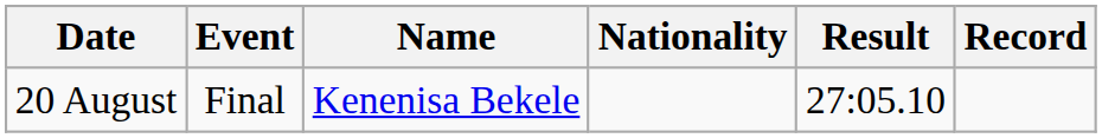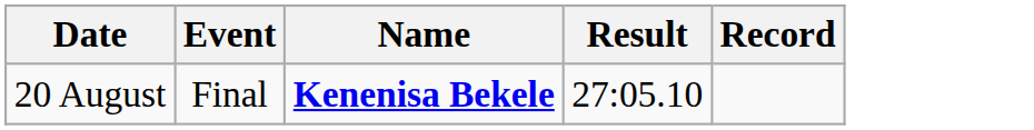 <table class=wikitable style=text-align:center>
 <tr>
 <th>Date</th>
 <th>Event</th>
 <th>Name</th>
-<th>Nationality</th>
 <th>Result</th>
 <th>Record</th>
 </tr>
 <tr>
 <td>20 August</td>
 <td>Final</td>
-<td align=left><a href='#'>Kenenisa Bekele</a></td>
-<td align=left></td>
+<td align=left><strong><a href='#'>Kenenisa Bekele</a></strong></td>
 <td>27:05.10</td>
 <td></td>
 </tr>
 </table>
